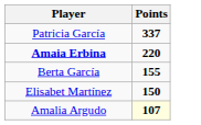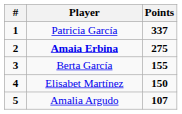 <table class="wikitable" style="font-size:100%; text-align:center;">
 <tr>
+<th style="width:25px;">#</th>
 <th style="width:160px;">Player</th>
 <th style="width:35px;">Points</th>
 </tr>
 <tr>
+<td><strong>1</strong></td>
 <td><a href='#'>Patricia García</a></td>
 <td><strong>337</strong></td>
 </tr>
 <tr>
+<td><strong>2</strong></td>
 <td><strong><a href='#'>Amaia Erbina</a></strong></td>
-<td><strong>220</strong></td>
+<td><strong>275</strong></td>
 </tr>
 <tr>
+<td><strong>3</strong></td>
 <td><a href='#'>Berta García</a></td>
 <td><strong>155</strong></td>
 </tr>
 <tr>
+<td><strong>4</strong></td>
 <td><a href='#'>Elisabet Martínez</a></td>
 <td><strong>150</strong></td>
 </tr>
 <tr>
+<td><strong>5</strong></td>
 <td><a href='#'>Amalia Argudo</a></td>
-<td style="background: lightyellow;"><strong>107</strong></td>
+<td><strong>107</strong></td>
 </tr>
 </table>
